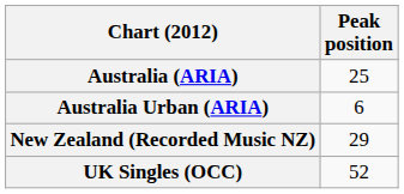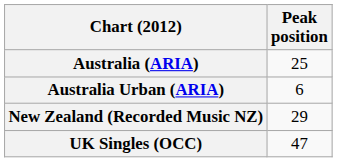 <table class="wikitable plainrowheaders" style="text-align:center;">
 <tr>
 <th scope="col">Chart (2012)</th>
 <th scope="col">Peak<br>position</th>
 </tr>
 <tr>
 <th scope="row">Australia (<a href='#'>ARIA</a>)</th>
 <td>25</td>
 </tr>
 <tr>
 <th scope="row">Australia Urban (<a href='#'>ARIA</a>)</th>
 <td>6</td>
 </tr>
 <tr>
 <th scope="row">New Zealand (Recorded Music NZ)</th>
 <td>29</td>
 </tr>
 <tr>
 <th scope="row">UK Singles (OCC)</th>
-<td>52</td>
+<td>47</td>
 </tr>
 </table>
